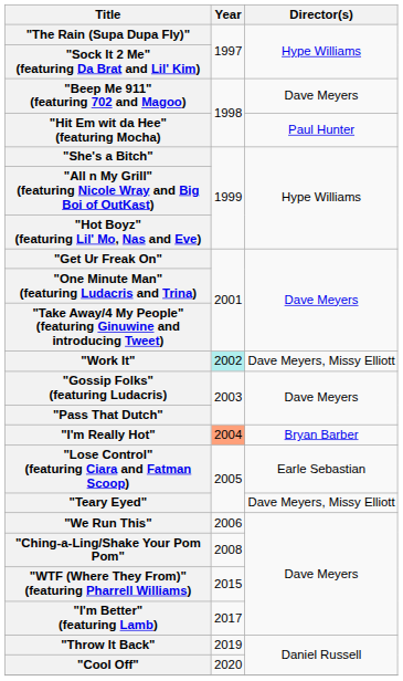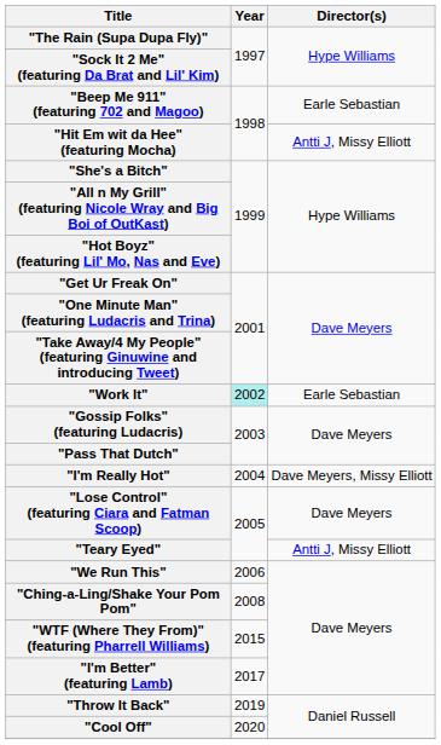 <table class="wikitable plainrowheaders" style="text-align:center;">
 <tr>
 <th scope="col" style="width:16em;">Title</th>
 <th scope="col">Year</th>
 <th scope="col">Director(s)</th>
 </tr>
 <tr>
 <th scope="row">"The Rain (Supa Dupa Fly)"</th>
 <td rowspan="2">1997</td>
 <td rowspan="2"><a href='#'>Hype Williams</a></td>
 </tr>
 <tr>
 <th scope="row">"Sock It 2 Me"<br><span>(featuring <a href='#'>Da Brat</a> and <a href='#'>Lil' Kim</a>)</span></th>
 </tr>
 <tr>
 <th scope="row">"Beep Me 911"<br><span>(featuring <a href='#'>702</a> and <a href='#'>Magoo</a>)</span></th>
 <td rowspan="2">1998</td>
-<td>Dave Meyers</td>
+<td>Earle Sebastian</td>
 </tr>
 <tr>
 <th scope="row">"Hit Em wit da Hee"<br><span>(featuring Mocha)</span></th>
-<td><a href='#'>Paul Hunter</a></td>
+<td><a href='#'>Antti J</a>, Missy Elliott</td>
 </tr>
 <tr>
 <th scope="row">"She's a Bitch"</th>
 <td rowspan="3">1999</td>
 <td rowspan="3">Hype Williams</td>
 </tr>
 <tr>
 <th scope="row">"All n My Grill"<br><span>(featuring <a href='#'>Nicole Wray</a> and <a href='#'>Big Boi of OutKast</a>)</span></th>
 </tr>
 <tr>
 <th scope="row">"Hot Boyz"<br><span>(featuring <a href='#'>Lil' Mo</a>, <a href='#'>Nas</a> and <a href='#'>Eve</a>)</span></th>
 </tr>
 <tr>
 <th scope="row">"Get Ur Freak On"</th>
 <td rowspan="3">2001</td>
 <td rowspan="3"><a href='#'>Dave Meyers</a></td>
 </tr>
 <tr>
 <th scope="row">"One Minute Man"<br><span>(featuring <a href='#'>Ludacris</a> and <a href='#'>Trina</a>)</span></th>
 </tr>
 <tr>
 <th scope="row">"Take Away/4 My People"<br><span>(featuring <a href='#'>Ginuwine</a> and introducing <a href='#'>Tweet</a>)</span></th>
 </tr>
 <tr>
 <th scope="row">"Work It"</th>
 <td style="background: paleturquoise;">2002</td>
-<td>Dave Meyers, Missy Elliott</td>
+<td>Earle Sebastian</td>
 </tr>
 <tr>
 <th scope="row">"Gossip Folks"<br><span>(featuring Ludacris)</span></th>
 <td rowspan="2">2003</td>
 <td rowspan="2">Dave Meyers</td>
 </tr>
 <tr>
 <th scope="row">"Pass That Dutch"</th>
 </tr>
 <tr>
 <th scope="row">"I'm Really Hot"</th>
-<td style="background: lightsalmon;">2004</td>
-<td><a href='#'>Bryan Barber</a></td>
+<td>2004</td>
+<td>Dave Meyers, Missy Elliott</td>
 </tr>
 <tr>
 <th scope="row">"Lose Control"<br><span>(featuring <a href='#'>Ciara</a> and <a href='#'>Fatman Scoop</a>)</span></th>
 <td rowspan="2">2005</td>
-<td>Earle Sebastian</td>
+<td>Dave Meyers</td>
 </tr>
 <tr>
 <th scope="row">"Teary Eyed"</th>
-<td>Dave Meyers, Missy Elliott</td>
+<td><a href='#'>Antti J</a>, Missy Elliott</td>
 </tr>
 <tr>
 <th scope="row">"We Run This"</th>
 <td>2006</td>
 <td rowspan="4">Dave Meyers</td>
 </tr>
 <tr>
 <th scope="row">"Ching-a-Ling/Shake Your Pom Pom"</th>
 <td>2008</td>
 </tr>
 <tr>
 <th scope="row">"WTF (Where They From)"<br><span>(featuring <a href='#'>Pharrell Williams</a>)</span></th>
 <td>2015</td>
 </tr>
 <tr>
 <th scope="row">"I'm Better"<br><span>(featuring <a href='#'>Lamb</a>)</span></th>
 <td>2017</td>
 </tr>
 <tr>
 <th scope="row">"Throw It Back"</th>
 <td>2019</td>
 <td rowspan="2">Daniel Russell</td>
 </tr>
 <tr>
 <th scope="row">"Cool Off"</th>
 <td>2020</td>
 </tr>
 <tr>
 </tr>
 </table>
